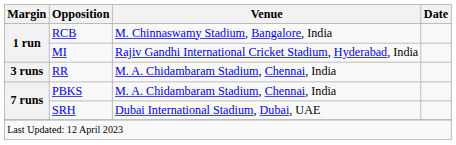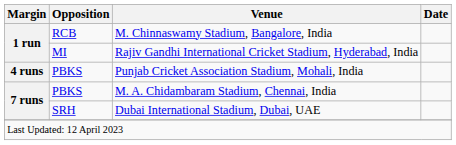 <table class="wikitable">
 <tr>
 <th>Margin</th>
 <th>Opposition</th>
 <th>Venue</th>
 <th>Date</th>
 </tr>
 <tr>
 <th rowspan=2>1 run</th>
 <td><a href='#'>RCB</a></td>
 <td><a href='#'>M. Chinnaswamy Stadium</a>, <a href='#'>Bangalore</a>, India</td>
 <td></td>
 </tr>
 <tr>
 <td><a href='#'>MI</a></td>
 <td><a href='#'>Rajiv Gandhi International Cricket Stadium</a>, <a href='#'>Hyderabad</a>, India</td>
 <td></td>
 </tr>
 <tr>
-<th>3 runs</th>
-<td><a href='#'>RR</a></td>
-<td><a href='#'>M. A. Chidambaram Stadium</a>, <a href='#'>Chennai</a>, India</td>
+<th>4 runs</th>
+<td><a href='#'>PBKS</a></td>
+<td><a href='#'>Punjab Cricket Association Stadium</a>, <a href='#'>Mohali</a>, India</td>
 <td></td>
 </tr>
 <tr>
 <th rowspan=2>7 runs</th>
 <td><a href='#'>PBKS</a></td>
 <td><a href='#'>M. A. Chidambaram Stadium</a>, <a href='#'>Chennai</a>, India</td>
 <td></td>
 </tr>
 <tr>
 <td><a href='#'>SRH</a></td>
 <td><a href='#'>Dubai International Stadium</a>, <a href='#'>Dubai</a>, UAE</td>
 <td></td>
 </tr>
 <tr>
 </tr>
 <tr class=sortbottom>
 <td colspan=4><small>Last Updated: 12 April 2023</small></td>
 </tr>
 </table>
